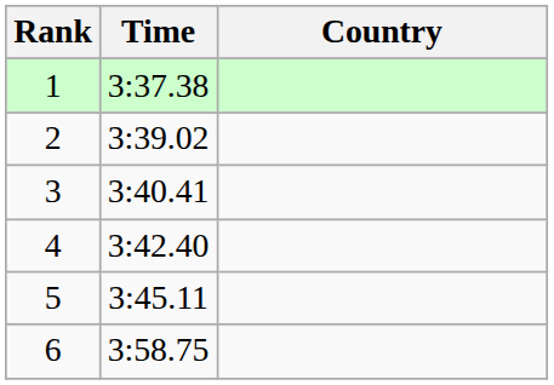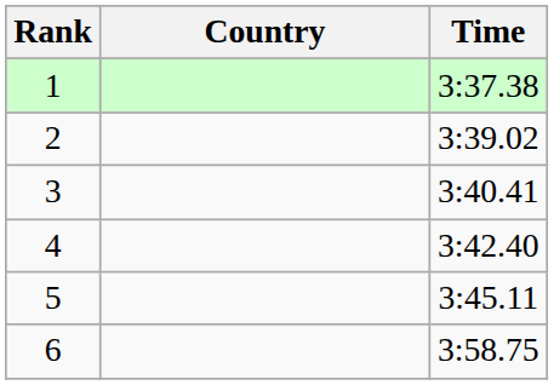 <table class="wikitable" style="text-align:center">
 <tr>
 <th>Rank</th>
+<th width=150>Country</th>
 <th width=5em>Time</th>
-<th width=150>Country</th>
 </tr>
 <tr bgcolor="#ccffcc">
 <td>1</td>
+<td align=left></td>
 <td>3:37.38</td>
-<td align=left></td>
 </tr>
 <tr>
 <td>2</td>
+<td align=left></td>
 <td>3:39.02</td>
-<td align=left></td>
 </tr>
 <tr>
 <td>3</td>
+<td align=left></td>
 <td>3:40.41</td>
-<td align=left></td>
 </tr>
 <tr>
 <td>4</td>
+<td align=left></td>
 <td>3:42.40</td>
-<td align=left></td>
 </tr>
 <tr>
 <td>5</td>
+<td align=left></td>
 <td>3:45.11</td>
-<td align=left></td>
 </tr>
 <tr>
 <td>6</td>
+<td align=left></td>
 <td>3:58.75</td>
-<td align=left></td>
 </tr>
 </table>
